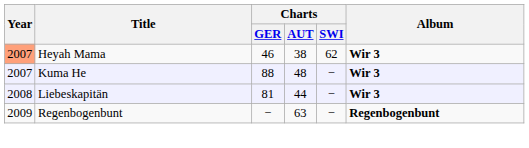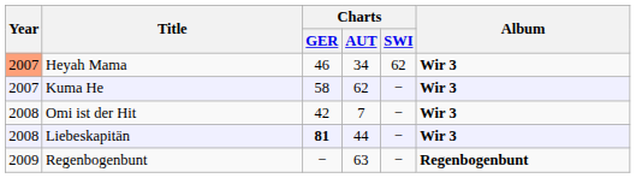 <table class="wikitable">
 <tr>
 <th width="25" rowspan="2">Year</th>
 <th width="270" rowspan="2">Title</th>
 <th colspan="3">Charts</th>
 <th width="220" rowspan="2">Album</th>
 </tr>
 <tr bgcolor="#efefef">
 <th width="30"><a href='#'>GER</a></th>
 <th width="30"><a href='#'>AUT</a></th>
 <th width="30"><a href='#'>SWI</a></th>
 </tr>
 <tr>
 <td style="background: lightsalmon;">2007</td>
 <td>Heyah Mama<br></td>
 <td align="center" >46</td>
-<td align="center" >38</td>
+<td align="center" >34</td>
 <td align="center" >62</td>
 <td><strong>Wir 3</strong></td>
 </tr>
 <tr bgcolor="#f0f0ff">
 <td>2007</td>
 <td>Kuma He<br></td>
-<td align="center" >88</td>
-<td align="center" >48</td>
+<td align="center" >58</td>
+<td align="center" >62</td>
+<td align="center" >−</td>
+<td><strong>Wir 3</strong></td>
+</tr>
+<tr>
+<td>2008</td>
+<td>Omi ist der Hit<br></td>
+<td align="center" >42</td>
+<td align="center" >7</td>
 <td align="center" >−</td>
 <td><strong>Wir 3</strong></td>
 </tr>
 <tr bgcolor="#f0f0ff">
 <td>2008</td>
 <td>Liebeskapitän<br></td>
-<td align="center" >81</td>
+<td align="center" ><strong>81</strong></td>
 <td align="center" >44</td>
 <td align="center" >−</td>
 <td><strong>Wir 3</strong></td>
 </tr>
 <tr>
 <td>2009</td>
 <td>Regenbogenbunt<br></td>
 <td align="center" >−</td>
 <td align="center" >63</td>
 <td align="center" >−</td>
 <td><strong>Regenbogenbunt</strong></td>
 </tr>
 </table>
